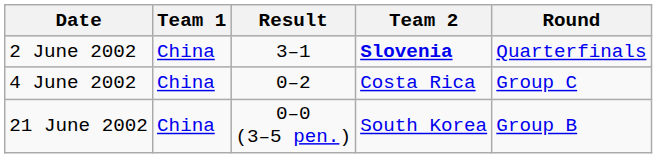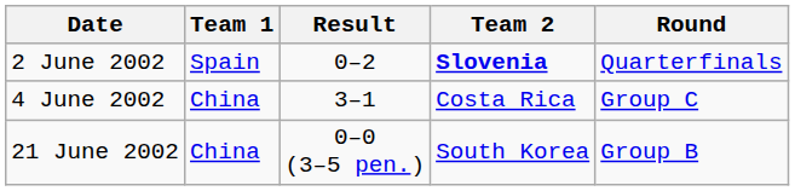 <table class="wikitable" style="text-align: left;">
 <tr>
 <th>Date</th>
 <th>Team 1</th>
 <th>Result</th>
 <th>Team 2</th>
 <th>Round</th>
 </tr>
 <tr>
 <td>2 June 2002</td>
-<td> <a href='#'>China</a></td>
-<td style="text-align:center;">3–1</td>
+<td> <a href='#'>Spain</a></td>
+<td style="text-align:center;">0–2</td>
 <td><strong> <a href='#'>Slovenia</a></strong></td>
 <td><a href='#'>Quarterfinals</a></td>
 </tr>
 <tr>
 <td>4 June 2002</td>
 <td> <a href='#'>China</a></td>
-<td style="text-align:center;">0–2</td>
+<td style="text-align:center;">3–1</td>
 <td> <a href='#'>Costa Rica</a></td>
 <td><a href='#'>Group C</a></td>
 </tr>
 <tr>
 <td>21 June 2002</td>
 <td> <a href='#'>China</a></td>
 <td style="text-align:center;">0–0 <br>(3–5 <a href='#'>pen.</a>)</td>
 <td> <a href='#'>South Korea</a></td>
 <td><a href='#'>Group B</a></td>
 </tr>
 </table>
